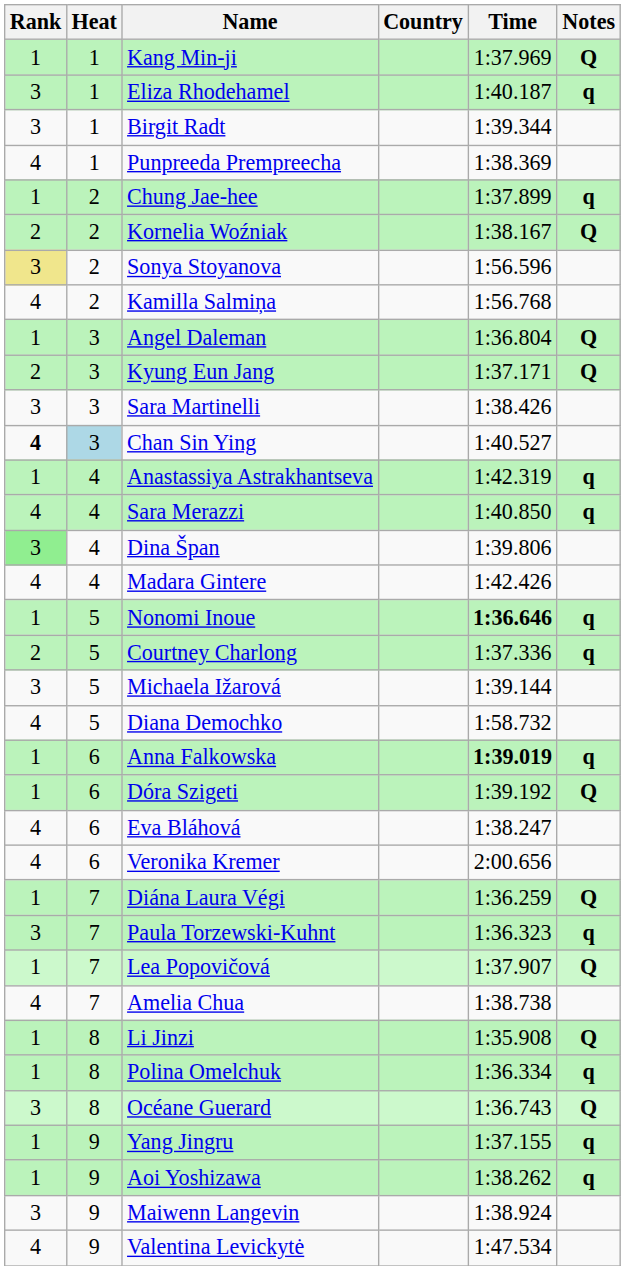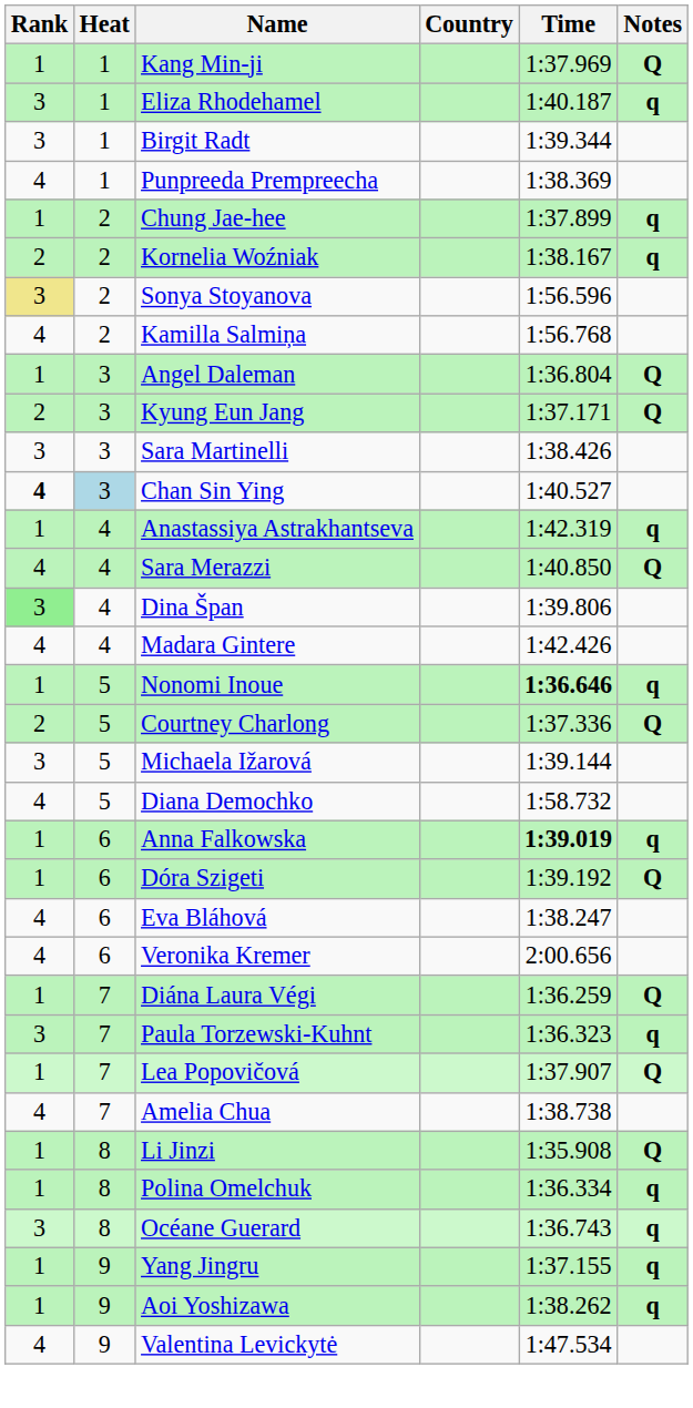 <table class="wikitable sortable" style="text-align:center">
 <tr>
 <th>Rank</th>
 <th>Heat</th>
 <th>Name</th>
 <th>Country</th>
 <th>Time</th>
 <th>Notes</th>
 </tr>
 <tr bgcolor=#bbf3bb>
 <td>1</td>
 <td>1</td>
 <td align=left><a href='#'>Kang Min-ji</a></td>
 <td align=left></td>
 <td>1:37.969</td>
 <td><strong>Q</strong></td>
 </tr>
 <tr bgcolor=#bbf3bb>
 <td>3</td>
 <td>1</td>
 <td align=left><a href='#'>Eliza Rhodehamel</a></td>
 <td align=left></td>
 <td>1:40.187</td>
 <td><strong>q</strong></td>
 </tr>
 <tr>
 <td>3</td>
 <td>1</td>
 <td align=left><a href='#'>Birgit Radt</a></td>
 <td align=left></td>
 <td>1:39.344</td>
 <td></td>
 </tr>
 <tr>
 <td>4</td>
 <td>1</td>
 <td align=left><a href='#'>Punpreeda Prempreecha</a></td>
 <td align=left></td>
 <td>1:38.369</td>
 <td></td>
 </tr>
 <tr bgcolor=#bbf3bb>
 <td>1</td>
 <td>2</td>
 <td align=left><a href='#'>Chung Jae-hee</a></td>
 <td align=left></td>
 <td>1:37.899</td>
 <td><strong>q</strong></td>
 </tr>
 <tr bgcolor=#bbf3bb>
 <td>2</td>
 <td>2</td>
 <td align=left><a href='#'>Kornelia Woźniak</a></td>
 <td align=left></td>
 <td>1:38.167</td>
-<td><strong>Q</strong></td>
+<td><strong>q</strong></td>
 </tr>
 <tr>
 <td style="background: khaki;">3</td>
 <td>2</td>
 <td align=left><a href='#'>Sonya Stoyanova</a></td>
 <td align=left></td>
 <td>1:56.596</td>
 <td></td>
 </tr>
 <tr>
 <td>4</td>
 <td>2</td>
 <td align=left><a href='#'>Kamilla Salmiņa</a></td>
 <td align=left></td>
 <td>1:56.768</td>
 <td></td>
 </tr>
 <tr bgcolor=#bbf3bb>
 <td>1</td>
 <td>3</td>
 <td align=left><a href='#'>Angel Daleman</a></td>
 <td align=left></td>
 <td>1:36.804</td>
 <td><strong>Q</strong></td>
 </tr>
 <tr bgcolor=#bbf3bb>
 <td>2</td>
 <td>3</td>
 <td align=left><a href='#'>Kyung Eun Jang</a></td>
 <td align=left></td>
 <td>1:37.171</td>
 <td><strong>Q</strong></td>
 </tr>
 <tr>
 <td>3</td>
 <td>3</td>
 <td align=left><a href='#'>Sara Martinelli</a></td>
 <td align=left></td>
 <td>1:38.426</td>
 <td></td>
 </tr>
 <tr>
 <td><strong>4</strong></td>
 <td style="background: lightblue;">3</td>
 <td align=left><a href='#'>Chan Sin Ying</a></td>
 <td align=left></td>
 <td>1:40.527</td>
 <td></td>
 </tr>
 <tr bgcolor=#bbf3bb>
 <td>1</td>
 <td>4</td>
 <td align=left><a href='#'>Anastassiya Astrakhantseva</a></td>
 <td align=left></td>
 <td>1:42.319</td>
 <td><strong>q</strong></td>
 </tr>
 <tr bgcolor=#bbf3bb>
 <td>4</td>
 <td>4</td>
 <td align=left><a href='#'>Sara Merazzi</a></td>
 <td align=left></td>
 <td>1:40.850</td>
-<td><strong>q</strong></td>
+<td><strong>Q</strong></td>
 </tr>
 <tr>
 <td style="background: lightgreen;">3</td>
 <td>4</td>
 <td align=left><a href='#'>Dina Špan</a></td>
 <td align=left></td>
 <td>1:39.806</td>
 <td></td>
 </tr>
 <tr>
 <td>4</td>
 <td>4</td>
 <td align=left><a href='#'>Madara Gintere</a></td>
 <td align=left></td>
 <td>1:42.426</td>
 <td></td>
 </tr>
 <tr bgcolor=#bbf3bb>
 <td>1</td>
 <td>5</td>
 <td align=left><a href='#'>Nonomi Inoue</a></td>
 <td align=left></td>
 <td><strong>1:36.646</strong></td>
 <td><strong>q</strong></td>
 </tr>
 <tr bgcolor=#bbf3bb>
 <td>2</td>
 <td>5</td>
 <td align=left><a href='#'>Courtney Charlong</a></td>
 <td align=left></td>
 <td>1:37.336</td>
-<td><strong>q</strong></td>
+<td><strong>Q</strong></td>
 </tr>
 <tr>
 <td>3</td>
 <td>5</td>
 <td align=left><a href='#'>Michaela Ižarová</a></td>
 <td align=left></td>
 <td>1:39.144</td>
 <td></td>
 </tr>
 <tr>
 <td>4</td>
 <td>5</td>
 <td align=left><a href='#'>Diana Demochko</a></td>
 <td align=left></td>
 <td>1:58.732</td>
 <td></td>
 </tr>
 <tr bgcolor=#bbf3bb>
 <td>1</td>
 <td>6</td>
 <td align=left><a href='#'>Anna Falkowska</a></td>
 <td align=left></td>
 <td><strong>1:39.019</strong></td>
 <td><strong>q</strong></td>
 </tr>
 <tr bgcolor=#bbf3bb>
 <td>1</td>
 <td>6</td>
 <td align=left><a href='#'>Dóra Szigeti</a></td>
 <td align=left></td>
 <td>1:39.192</td>
 <td><strong>Q</strong></td>
 </tr>
 <tr>
 <td>4</td>
 <td>6</td>
 <td align=left><a href='#'>Eva Bláhová</a></td>
 <td align=left></td>
 <td>1:38.247</td>
 <td></td>
 </tr>
 <tr>
 <td>4</td>
 <td>6</td>
 <td align=left><a href='#'>Veronika Kremer</a></td>
 <td align=left></td>
 <td>2:00.656</td>
 <td></td>
 </tr>
 <tr bgcolor=#bbf3bb>
 <td>1</td>
 <td>7</td>
 <td align=left><a href='#'>Diána Laura Végi</a></td>
 <td align=left></td>
 <td>1:36.259</td>
 <td><strong>Q</strong></td>
 </tr>
 <tr bgcolor=#bbf3bb>
 <td>3</td>
 <td>7</td>
 <td align=left><a href='#'>Paula Torzewski-Kuhnt</a></td>
 <td align=left></td>
 <td>1:36.323</td>
 <td><strong>q</strong></td>
 </tr>
 <tr bgcolor=ccf9cc>
 <td>1</td>
 <td>7</td>
 <td align=left><a href='#'>Lea Popovičová</a></td>
 <td align=left></td>
 <td>1:37.907</td>
 <td><strong>Q</strong></td>
 </tr>
 <tr>
 <td>4</td>
 <td>7</td>
 <td align=left><a href='#'>Amelia Chua</a></td>
 <td align=left></td>
 <td>1:38.738</td>
 <td></td>
 </tr>
 <tr bgcolor=#bbf3bb>
 <td>1</td>
 <td>8</td>
 <td align=left><a href='#'>Li Jinzi</a></td>
 <td align=left></td>
 <td>1:35.908</td>
 <td><strong>Q</strong></td>
 </tr>
 <tr bgcolor=#bbf3bb>
 <td>1</td>
 <td>8</td>
 <td align=left><a href='#'>Polina Omelchuk</a></td>
 <td align=left></td>
 <td>1:36.334</td>
 <td><strong>q</strong></td>
 </tr>
 <tr bgcolor=ccf9cc>
 <td>3</td>
 <td>8</td>
 <td align=left><a href='#'>Océane Guerard</a></td>
 <td align=left></td>
 <td>1:36.743</td>
-<td><strong>Q</strong></td>
+<td><strong>q</strong></td>
 </tr>
 <tr bgcolor=#bbf3bb>
 <td>1</td>
 <td>9</td>
 <td align=left><a href='#'>Yang Jingru</a></td>
 <td align=left></td>
 <td>1:37.155</td>
 <td><strong>q</strong></td>
 </tr>
 <tr bgcolor=#bbf3bb>
 <td>1</td>
 <td>9</td>
 <td align=left><a href='#'>Aoi Yoshizawa</a></td>
 <td align=left></td>
 <td>1:38.262</td>
 <td><strong>q</strong></td>
 </tr>
 <tr>
-<td>3</td>
-<td>9</td>
-<td align=left><a href='#'>Maiwenn Langevin</a></td>
-<td align=left></td>
-<td>1:38.924</td>
-<td></td>
-</tr>
-<tr>
 <td>4</td>
 <td>9</td>
 <td align=left><a href='#'>Valentina Levickytė</a></td>
 <td align=left></td>
 <td>1:47.534</td>
 <td></td>
 </tr>
 </table>
